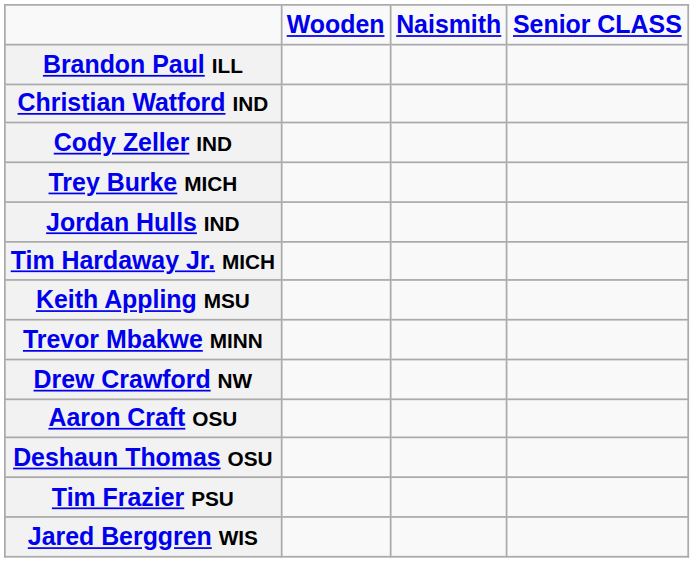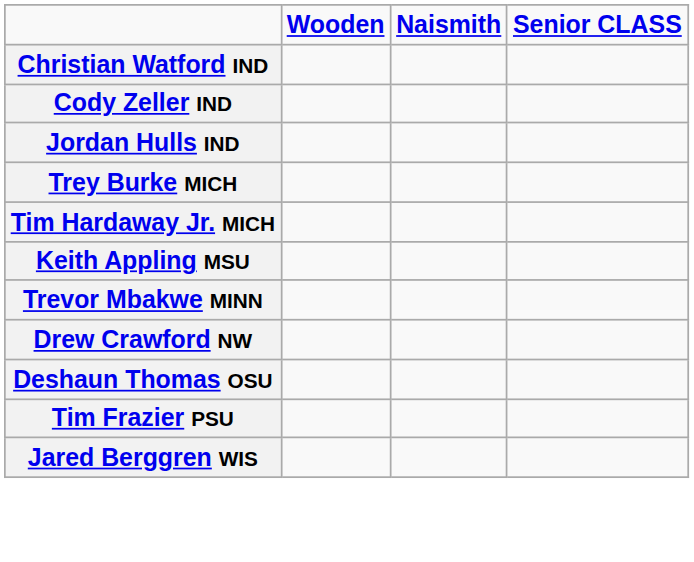 <table class="wikitable" style="white-space:nowrap; font-size:90%;">
 <tr>
 <td></td>
 <td><strong><a href='#'>Wooden</a></strong></td>
 <td><strong><a href='#'>Naismith</a></strong></td>
 <td><strong><a href='#'>Senior CLASS</a></strong></td>
-</tr>
-<tr>
-<th><a href='#'>Brandon Paul</a> <small>ILL</small></th>
-<td></td>
-<td></td>
-<td></td>
 </tr>
 <tr>
 <th><a href='#'>Christian Watford</a> <small>IND</small></th>
 <td></td>
 <td></td>
 <td></td>
 </tr>
 <tr>
 <th><a href='#'>Cody Zeller</a> <small>IND</small></th>
 <td></td>
 <td></td>
 <td></td>
 </tr>
 <tr>
-<th><a href='#'>Trey Burke</a> <small>MICH</small></th>
+<th><a href='#'>Jordan Hulls</a> <small>IND</small></th>
 <td></td>
 <td></td>
 <td></td>
 </tr>
 <tr>
-<th><a href='#'>Jordan Hulls</a> <small>IND</small></th>
+<th><a href='#'>Trey Burke</a> <small>MICH</small></th>
 <td></td>
 <td></td>
 <td></td>
 </tr>
 <tr>
 <th><a href='#'>Tim Hardaway Jr.</a> <small>MICH</small></th>
 <td></td>
 <td></td>
 <td></td>
 </tr>
 <tr>
 <th><a href='#'>Keith Appling</a> <small>MSU</small></th>
 <td></td>
 <td></td>
 <td></td>
 </tr>
 <tr>
 <th><a href='#'>Trevor Mbakwe</a> <small>MINN</small></th>
 <td></td>
 <td></td>
 <td></td>
 </tr>
 <tr>
 <th><a href='#'>Drew Crawford</a> <small>NW</small></th>
 <td></td>
 <td></td>
 <td></td>
 </tr>
 <tr>
-<th><a href='#'>Aaron Craft</a> <small>OSU</small></th>
-<td></td>
-<td></td>
-<td></td>
-</tr>
-<tr>
 <th><a href='#'>Deshaun Thomas</a> <small>OSU</small></th>
 <td></td>
 <td></td>
 <td></td>
 </tr>
 <tr>
 <th><a href='#'>Tim Frazier</a> <small>PSU</small></th>
 <td></td>
 <td></td>
 <td></td>
 </tr>
 <tr>
 <th><a href='#'>Jared Berggren</a> <small>WIS</small></th>
 <td></td>
 <td></td>
 <td></td>
 </tr>
 </table>
